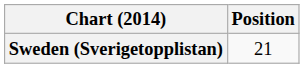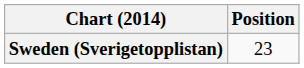 <table class="wikitable plainrowheaders" style="text-align:center">
 <tr>
 <th scope="col">Chart (2014)</th>
 <th scope="col">Position</th>
 </tr>
 <tr>
 <th scope="row">Sweden (Sverigetopplistan)</th>
-<td>21</td>
+<td>23</td>
 </tr>
 </table>
